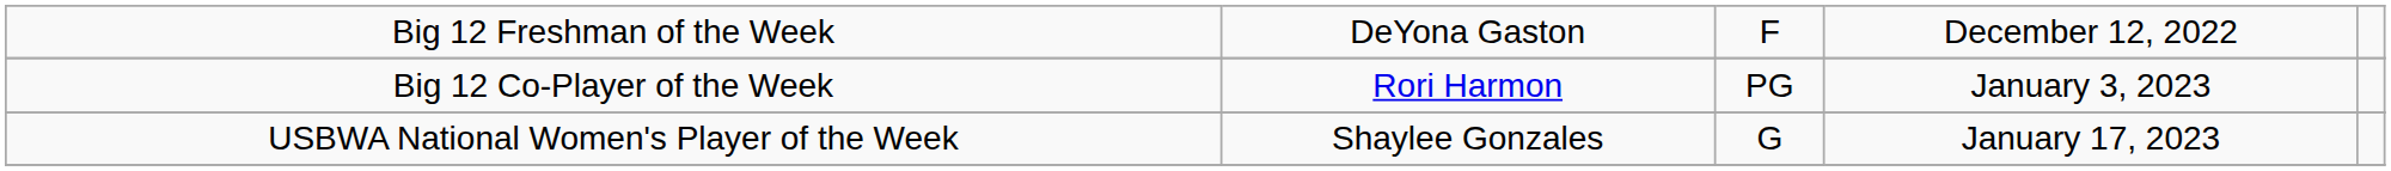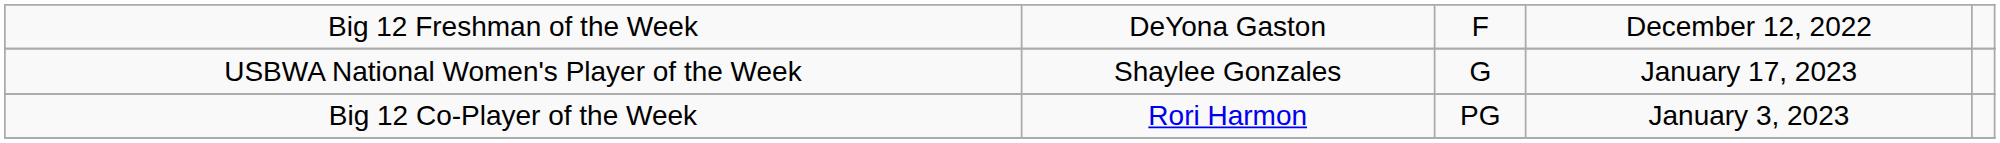 <table class="wikitable" style="width: 90%;text-align: center;">
 <tr align="center">
 <td rowspan="1">Big 12 Freshman of the Week</td>
 <td>DeYona Gaston</td>
 <td>F</td>
 <td>December 12, 2022</td>
+<td></td>
+</tr>
+<tr>
+</tr>
+<tr align="center">
+<td rowspan="1">USBWA National Women's Player of the Week</td>
+<td>Shaylee Gonzales</td>
+<td>G</td>
+<td>January 17, 2023</td>
 <td></td>
 </tr>
 <tr>
 </tr>
 <tr align="center">
 <td rowspan="1">Big 12 Co-Player of the Week</td>
 <td><a href='#'>Rori Harmon</a></td>
 <td>PG</td>
 <td>January 3, 2023</td>
 <td></td>
 </tr>
 <tr>
 </tr>
-<tr align="center">
-<td rowspan="1">USBWA National Women's Player of the Week</td>
-<td>Shaylee Gonzales</td>
-<td>G</td>
-<td>January 17, 2023</td>
-<td></td>
-</tr>
-<tr>
-</tr>
 </table>
